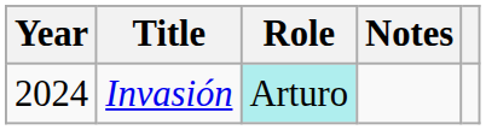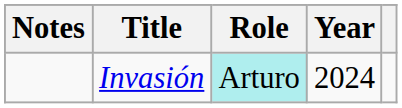 <table class="wikitable sortable">
 <tr>
-<th>Year</th>
+<th class="unsortable">Notes</th>
 <th>Title</th>
 <th>Role</th>
-<th class="unsortable">Notes</th>
+<th>Year</th>
 <th></th>
 </tr>
 <tr>
-<td>2024</td>
+<td></td>
 <td><em><a href='#'>Invasión</a></em></td>
 <td style="background: paleturquoise;">Arturo</td>
-<td></td>
+<td>2024</td>
 <td></td>
 </tr>
 </table>
